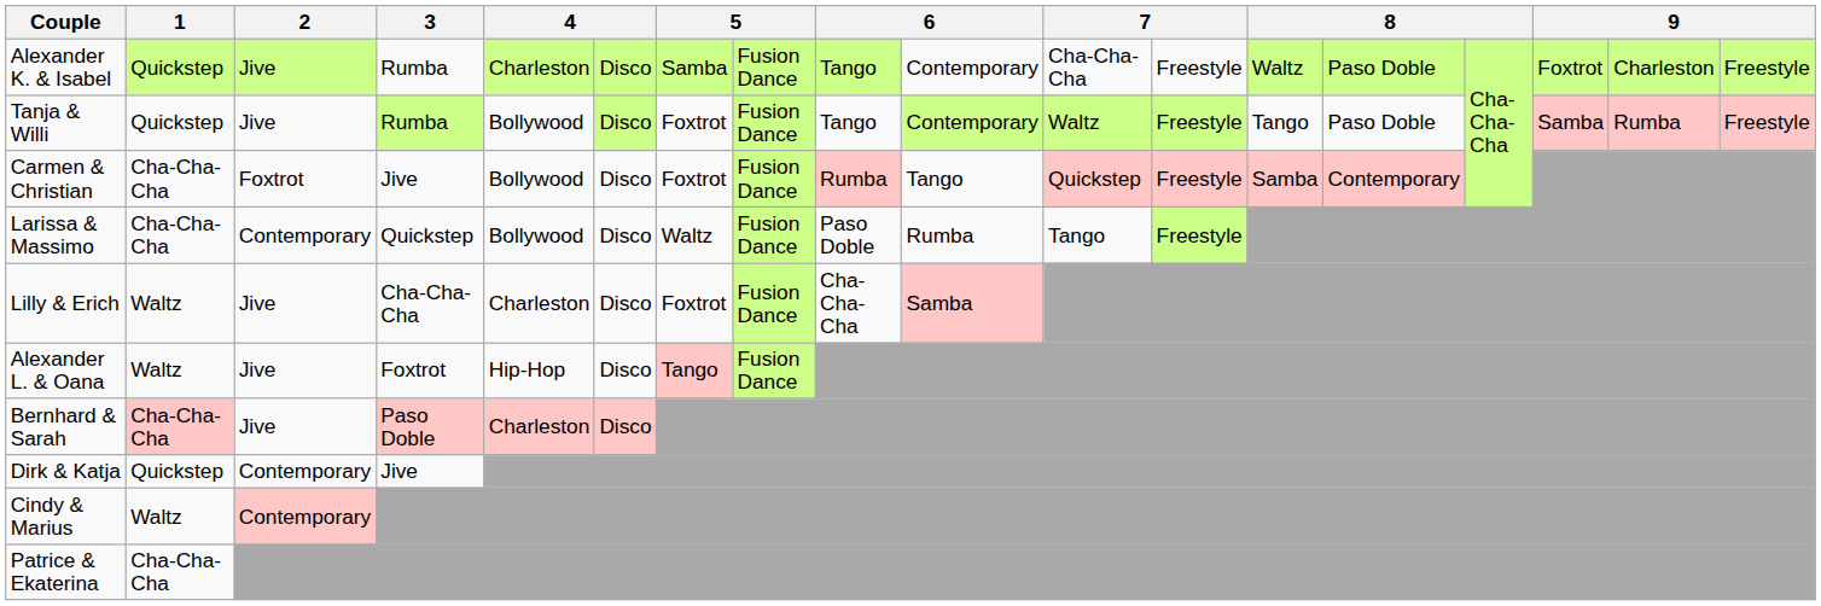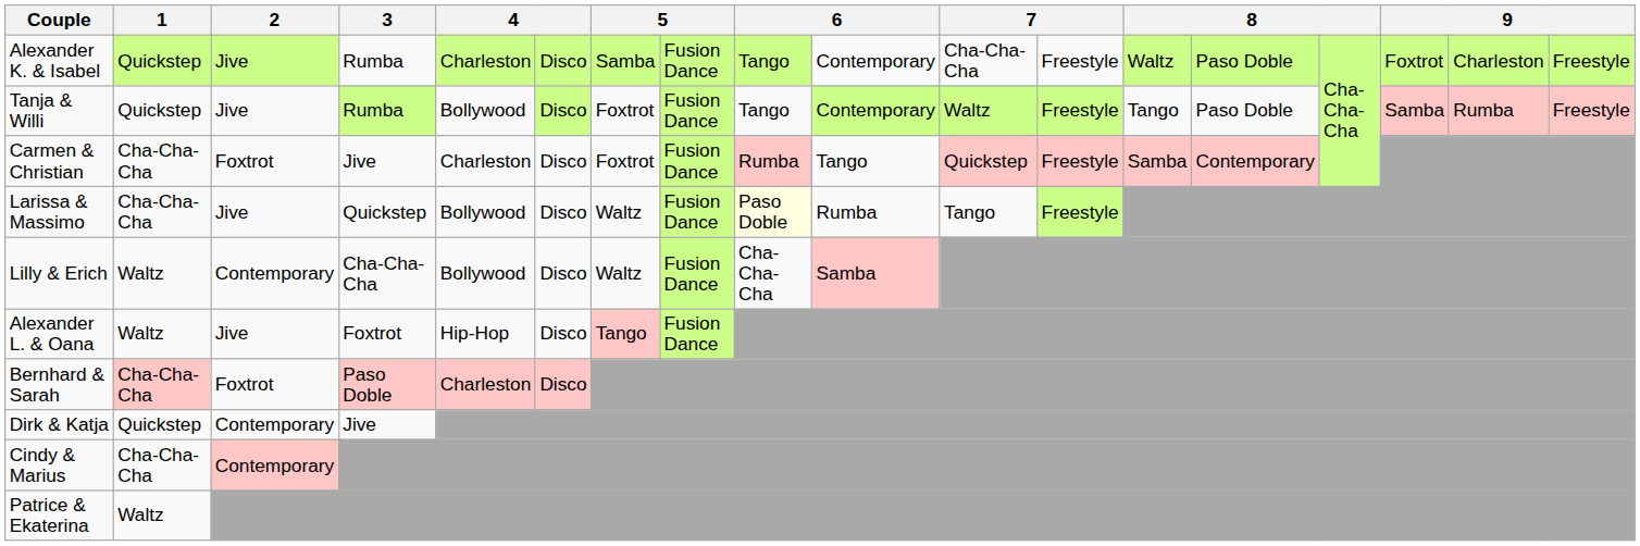 <table class="wikitable" style="text-align:left; font-size:90%; line-height:16px;">
 <tr>
 <th>Couple</th>
 <th>1</th>
 <th>2</th>
 <th>3</th>
 <th colspan=2>4</th>
 <th colspan=2>5</th>
 <th colspan=2>6</th>
 <th colspan=2>7</th>
 <th colspan=3>8</th>
 <th colspan=3>9</th>
 </tr>
 <tr>
 <td>Alexander K. & Isabel</td>
 <td style="background:#ccff88;">Quickstep</td>
 <td style="background:#ccff88;">Jive</td>
 <td>Rumba</td>
 <td style="background:#ccff88;">Charleston</td>
 <td style="background:#ccff88;">Disco</td>
 <td style="background:#ccff88;">Samba</td>
 <td style="background:#ccff88;">Fusion Dance</td>
 <td style="background:#ccff88;">Tango</td>
 <td>Contemporary</td>
 <td>Cha-Cha-Cha</td>
 <td>Freestyle</td>
 <td style="background:#ccff88;">Waltz</td>
 <td style="background:#ccff88;">Paso Doble</td>
 <td rowspan="3" style="background:#ccff88;">Cha-Cha-Cha</td>
 <td style="background:#ccff88;">Foxtrot</td>
 <td style="background:#ccff88;">Charleston</td>
 <td style="background:#ccff88;">Freestyle</td>
 </tr>
 <tr>
 <td>Tanja & Willi</td>
 <td>Quickstep</td>
 <td>Jive</td>
 <td style="background:#ccff88;">Rumba</td>
 <td>Bollywood</td>
 <td style="background:#ccff88;">Disco</td>
 <td>Foxtrot</td>
 <td style="background:#ccff88;">Fusion Dance</td>
 <td>Tango</td>
 <td style="background:#ccff88;">Contemporary</td>
 <td style="background:#ccff88;">Waltz</td>
 <td style="background:#ccff88;">Freestyle</td>
 <td>Tango</td>
 <td>Paso Doble</td>
 <td style="background:#ffc6c6;">Samba</td>
 <td style="background:#ffc6c6;">Rumba</td>
 <td style="background:#ffc6c6;">Freestyle</td>
 </tr>
 <tr>
 <td>Carmen & Christian</td>
 <td>Cha-Cha-Cha</td>
 <td>Foxtrot</td>
 <td>Jive</td>
-<td>Bollywood</td>
+<td>Charleston</td>
 <td>Disco</td>
 <td>Foxtrot</td>
 <td style="background:#ccff88;">Fusion Dance</td>
 <td style="background:#ffc6c6;">Rumba</td>
 <td>Tango</td>
 <td style="background:#ffc6c6;">Quickstep</td>
 <td style="background:#ffc6c6;">Freestyle</td>
 <td style="background:#ffc6c6;">Samba</td>
 <td style="background:#ffc6c6;">Contemporary</td>
 <td colspan="3" style="background:darkgray;"></td>
 </tr>
 <tr>
 <td>Larissa & Massimo</td>
 <td>Cha-Cha-Cha</td>
-<td>Contemporary</td>
+<td>Jive</td>
 <td>Quickstep</td>
 <td>Bollywood</td>
 <td>Disco</td>
 <td>Waltz</td>
 <td style="background:#ccff88;">Fusion Dance</td>
-<td>Paso Doble</td>
+<td style="background: lightyellow;">Paso Doble</td>
 <td>Rumba</td>
 <td>Tango</td>
 <td style="background:#ccff88;">Freestyle</td>
 <td style="background:darkgray;" colspan="6"></td>
 </tr>
 <tr>
 <td>Lilly & Erich</td>
 <td>Waltz</td>
-<td>Jive</td>
+<td>Contemporary</td>
 <td>Cha-Cha-Cha</td>
-<td>Charleston</td>
+<td>Bollywood</td>
 <td>Disco</td>
-<td>Foxtrot</td>
+<td>Waltz</td>
 <td style="background:#ccff88;">Fusion Dance</td>
 <td>Cha-Cha-Cha</td>
 <td style="background:#ffc6c6;">Samba</td>
 <td style="background:darkgray;" colspan="8"></td>
 </tr>
 <tr>
 <td>Alexander L. & Oana</td>
 <td>Waltz</td>
 <td>Jive</td>
 <td>Foxtrot</td>
 <td>Hip-Hop</td>
 <td>Disco</td>
 <td style="background:#ffc6c6;">Tango</td>
 <td style="background:#ccff88;">Fusion Dance</td>
 <td style="background:darkgray;" colspan="10"></td>
 </tr>
 <tr>
 <td>Bernhard & Sarah</td>
 <td style="background:#ffc6c6;">Cha-Cha-Cha</td>
-<td>Jive</td>
+<td>Foxtrot</td>
 <td style="background:#ffc6c6;">Paso Doble</td>
 <td style="background:#ffc6c6;">Charleston</td>
 <td style="background:#ffc6c6;">Disco</td>
 <td style="background:darkgray;" colspan="12"></td>
 </tr>
 <tr>
 <td>Dirk & Katja</td>
 <td>Quickstep</td>
 <td>Contemporary</td>
 <td>Jive</td>
 <td style="background:darkgray;" colspan="14"></td>
 </tr>
 <tr>
 <td>Cindy & Marius</td>
-<td>Waltz</td>
+<td>Cha-Cha-Cha</td>
 <td style="background:#ffc6c6;">Contemporary</td>
 <td style="background:darkgray;" colspan="15"></td>
 </tr>
 <tr>
 <td>Patrice & Ekaterina</td>
-<td>Cha-Cha-Cha</td>
+<td>Waltz</td>
 <td style="background:darkgray;" colspan="16"></td>
 </tr>
 </table>
